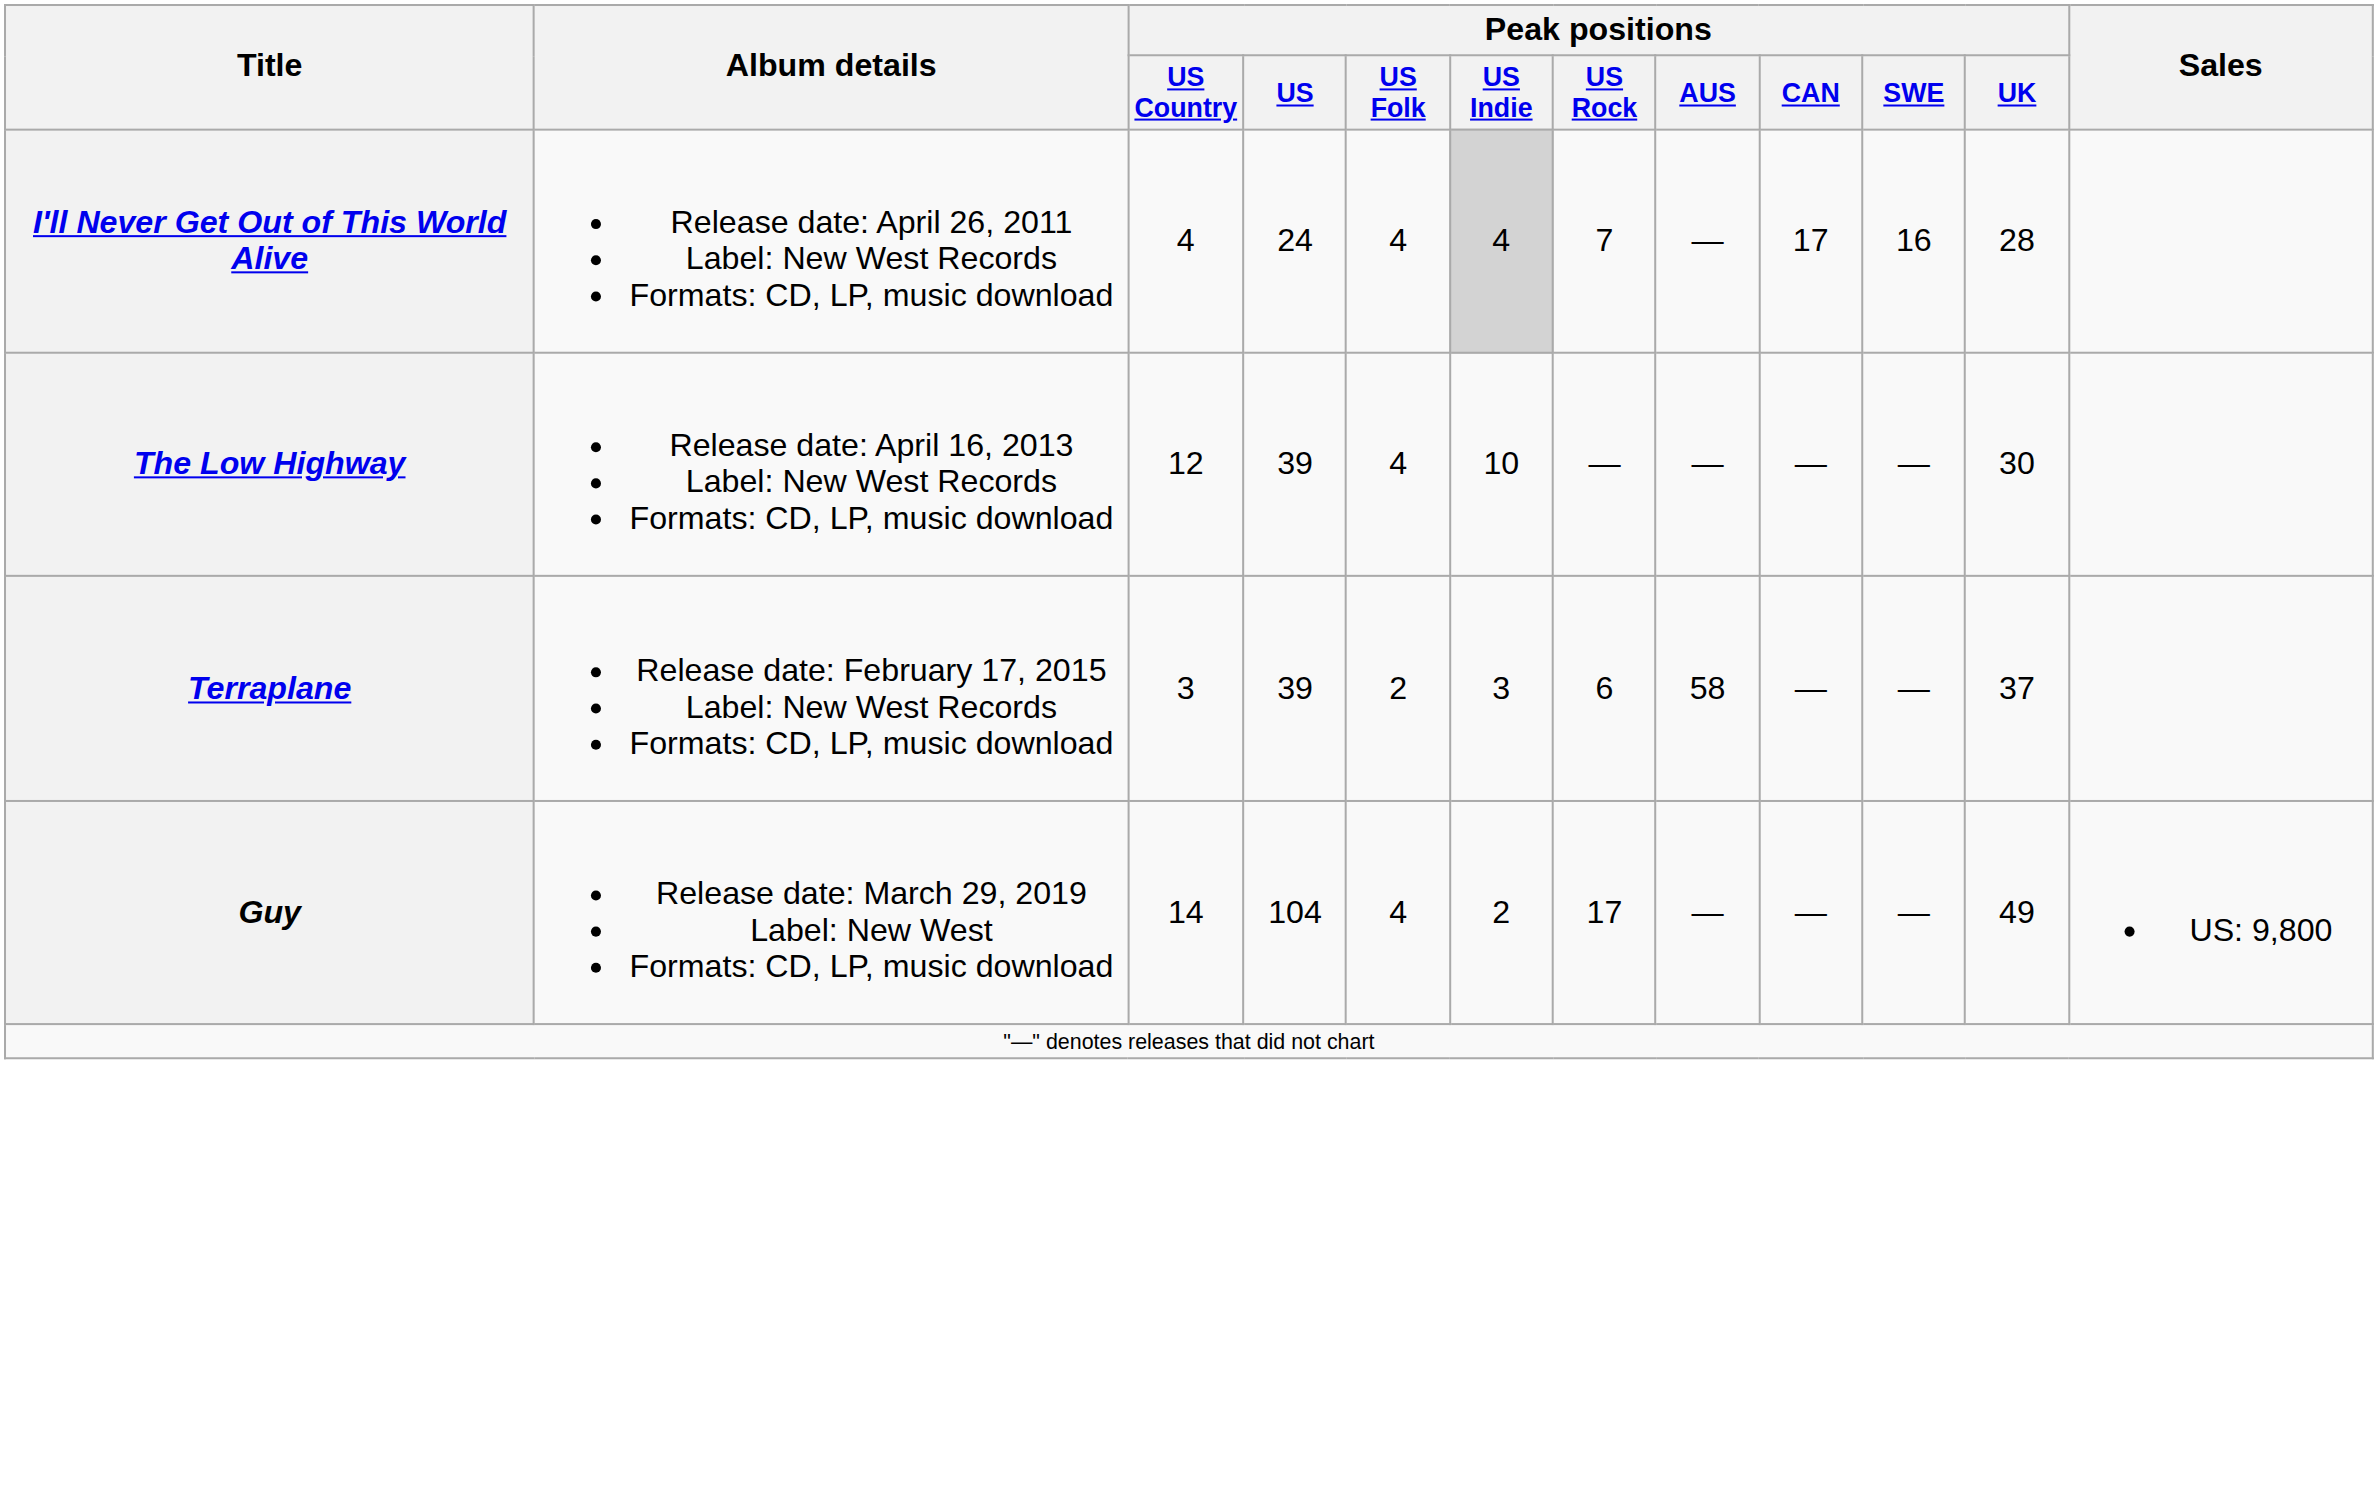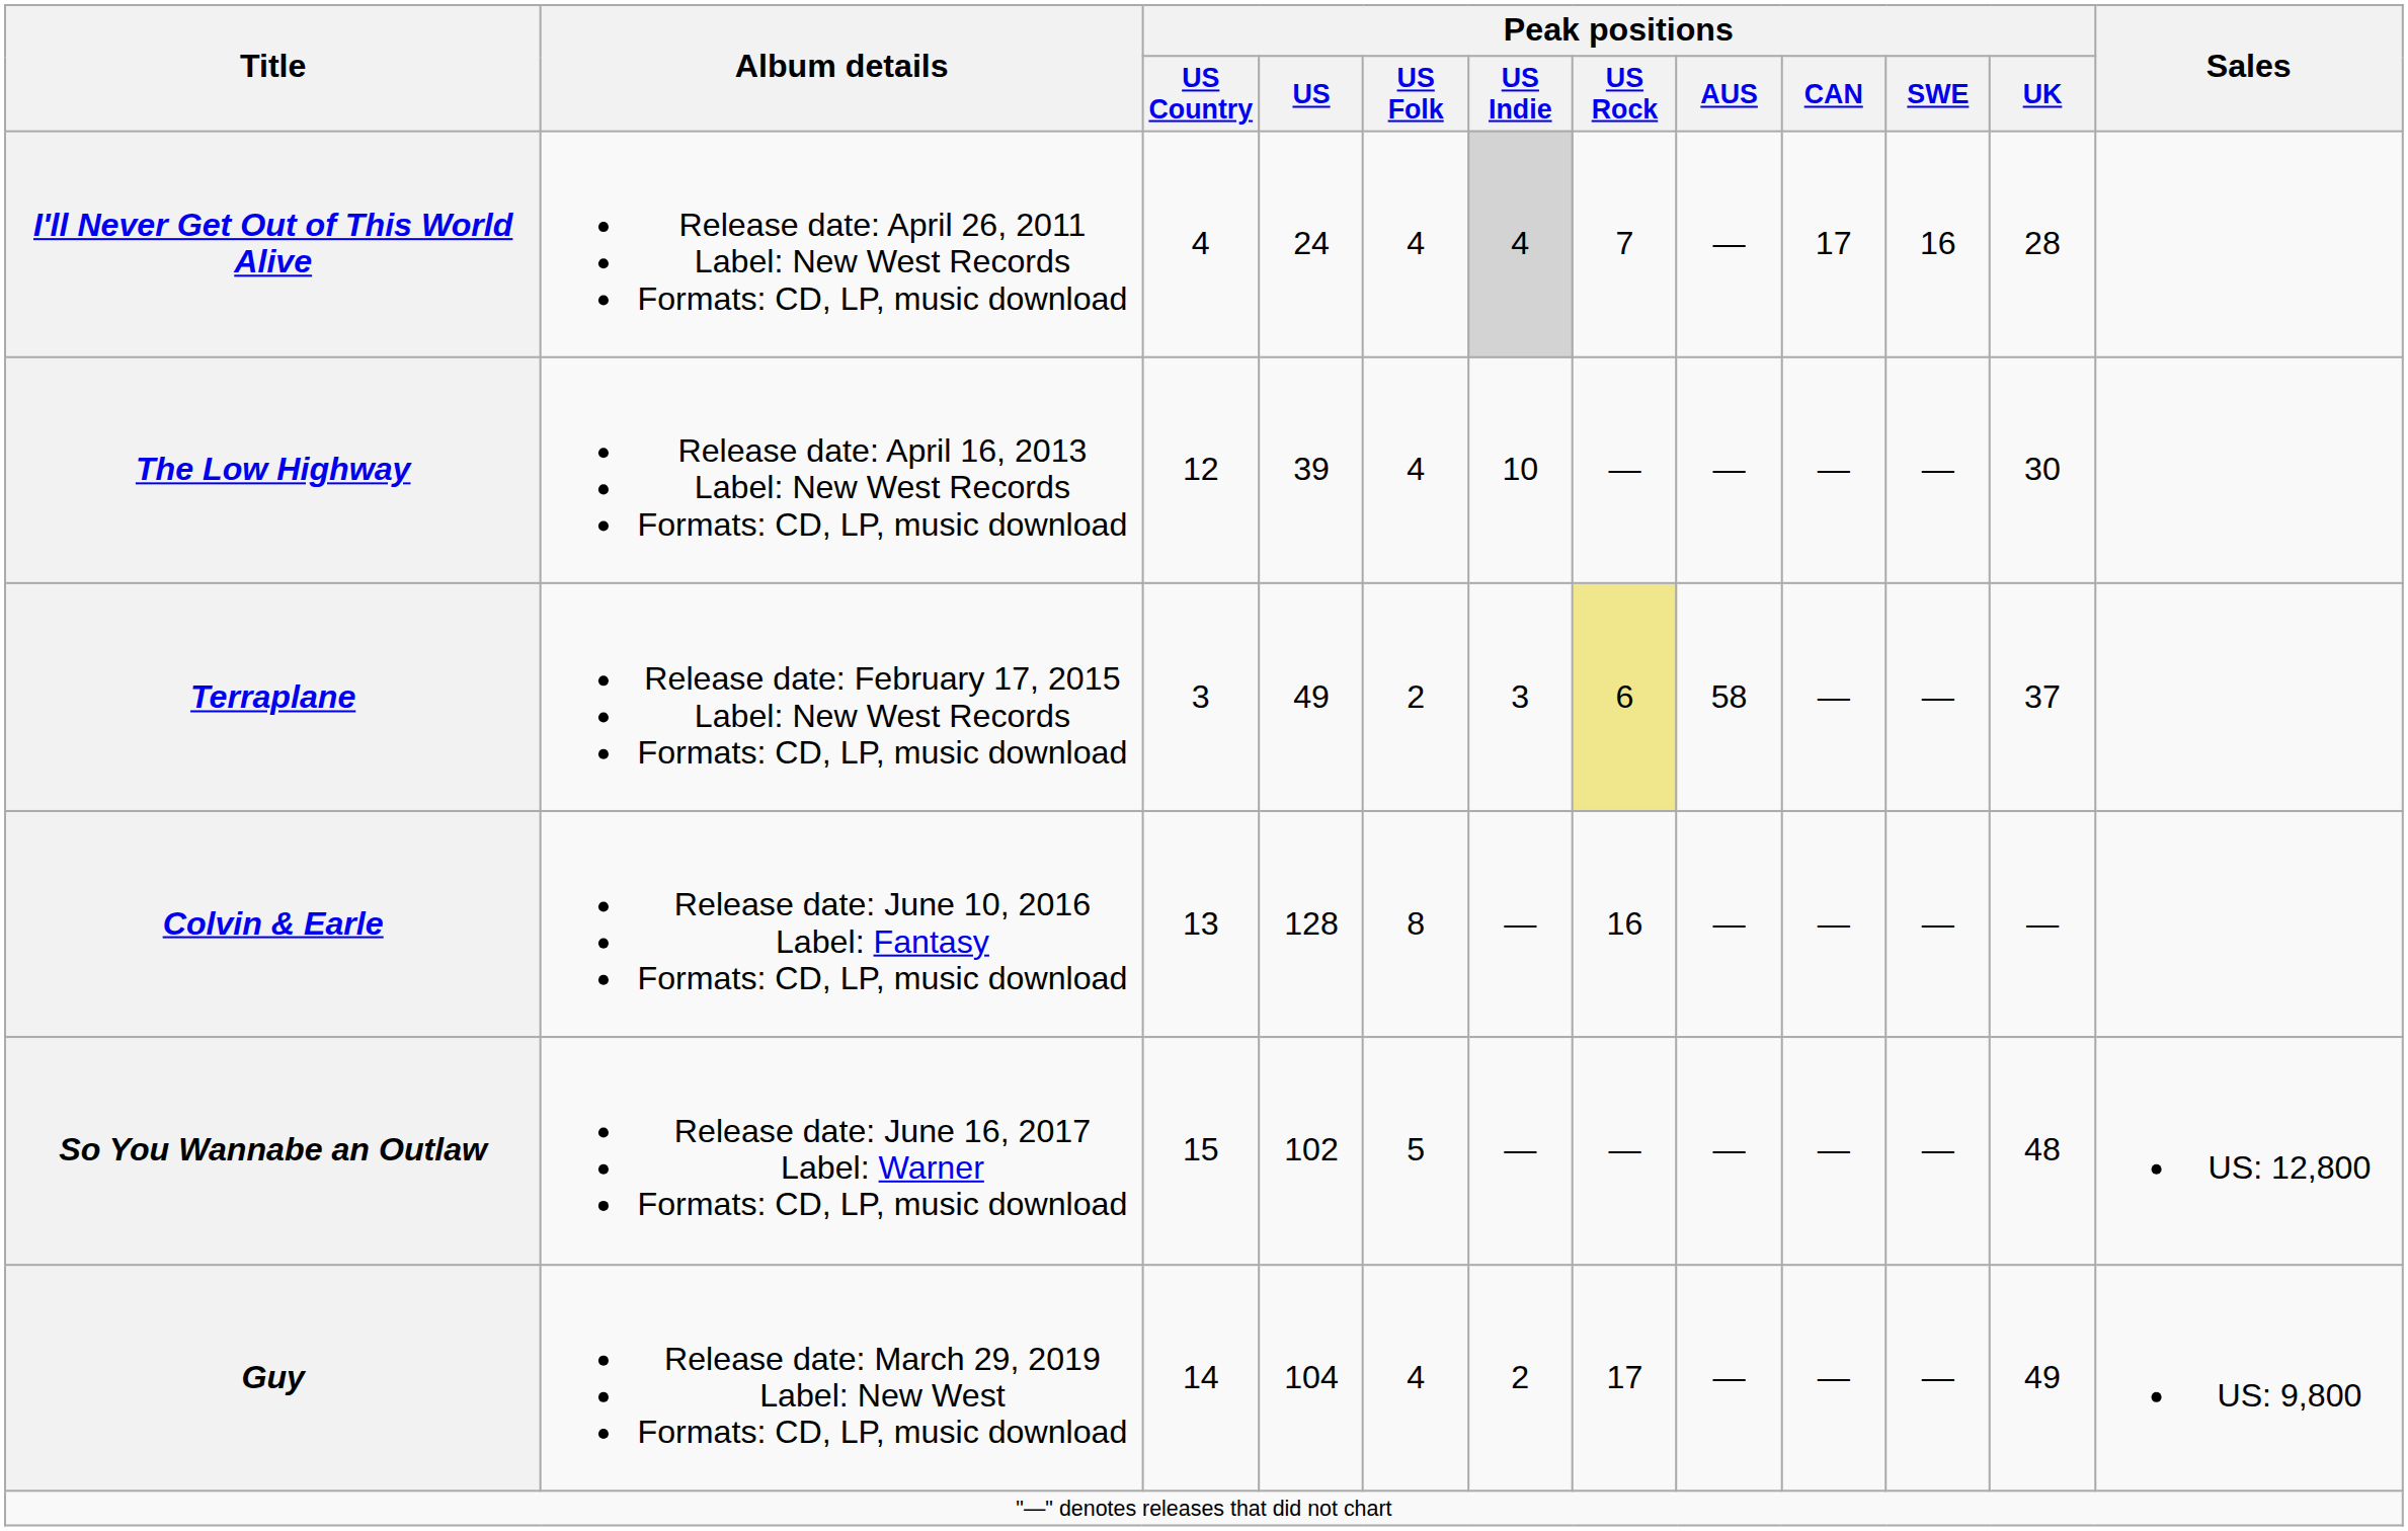 <table class="wikitable plainrowheaders" style="text-align:center;">
 <tr>
 <th rowspan="2" style="width:16em;">Title</th>
 <th rowspan="2" style="width:18em;">Album details</th>
 <th colspan="9">Peak positions</th>
 <th rowspan="2" style="width:9em;">Sales</th>
 </tr>
 <tr style="font-size:smaller;">
 <th width="45"><a href='#'>US Country</a><br></th>
 <th width="45"><a href='#'>US</a><br></th>
 <th width="45"><a href='#'>US<br>Folk</a><br></th>
 <th width="45"><a href='#'>US Indie</a><br></th>
 <th width="45"><a href='#'>US Rock</a><br></th>
 <th width="45"><a href='#'>AUS</a><br></th>
 <th width="45"><a href='#'>CAN</a><br></th>
 <th width="45"><a href='#'>SWE</a><br></th>
 <th width="45"><a href='#'>UK</a><br></th>
 </tr>
 <tr>
 <th scope="row"><em><a href='#'>I'll Never Get Out of This World Alive</a></em></th>
 <td><br><ul><li>Release date: April 26, 2011</li><li>Label: New West Records</li><li>Formats: CD, LP, music download</li></ul></td>
 <td>4</td>
 <td>24</td>
 <td>4</td>
 <td style="background: lightgrey;">4</td>
 <td>7</td>
 <td>—</td>
 <td>17</td>
 <td>16</td>
 <td>28</td>
 <td></td>
 </tr>
 <tr>
 <th scope="row"><em><a href='#'>The Low Highway</a></em></th>
 <td><br><ul><li>Release date: April 16, 2013</li><li>Label: New West Records</li><li>Formats: CD, LP, music download</li></ul></td>
 <td>12</td>
 <td>39</td>
 <td>4</td>
 <td>10</td>
 <td>—</td>
 <td>—</td>
 <td>—</td>
 <td>—</td>
 <td>30</td>
 <td></td>
 </tr>
 <tr>
 <th scope="row"><em><a href='#'>Terraplane</a> <br></em></th>
 <td><br><ul><li>Release date: February 17, 2015</li><li>Label: New West Records</li><li>Formats: CD, LP, music download</li></ul></td>
 <td>3</td>
-<td>39</td>
+<td>49</td>
 <td>2</td>
 <td>3</td>
-<td>6</td>
+<td style="background: khaki;">6</td>
 <td>58</td>
 <td>—</td>
 <td>—</td>
 <td>37</td>
 <td></td>
+</tr>
+<tr>
+<th scope="row"><em><a href='#'>Colvin & Earle</a></em><br></th>
+<td><br><ul><li>Release date: June 10, 2016</li><li>Label: <a href='#'>Fantasy</a></li><li>Formats: CD, LP, music download</li></ul></td>
+<td>13</td>
+<td>128</td>
+<td>8</td>
+<td>—</td>
+<td>16</td>
+<td>—</td>
+<td>—</td>
+<td>—</td>
+<td>—</td>
+<td></td>
+</tr>
+<tr>
+<th scope="row"><em>So You Wannabe an Outlaw</em></th>
+<td><br><ul><li>Release date: June 16, 2017</li><li>Label: <a href='#'>Warner</a></li><li>Formats: CD, LP, music download</li></ul></td>
+<td>15</td>
+<td>102</td>
+<td>5</td>
+<td>—</td>
+<td>—</td>
+<td>—</td>
+<td>—</td>
+<td>—</td>
+<td>48</td>
+<td><br><ul><li>US: 12,800</li></ul></td>
 </tr>
 <tr>
 <th scope="row"><em>Guy</em></th>
 <td><br><ul><li>Release date: March 29, 2019</li><li>Label: New West</li><li>Formats: CD, LP, music download</li></ul></td>
 <td>14</td>
 <td>104</td>
 <td>4</td>
 <td>2</td>
 <td>17</td>
 <td>—</td>
 <td>—</td>
 <td>—</td>
 <td>49</td>
 <td><br><ul><li>US: 9,800</li></ul></td>
 </tr>
 <tr>
 <td colspan="12" style="font-size:8pt">"—" denotes releases that did not chart</td>
 </tr>
 </table>
